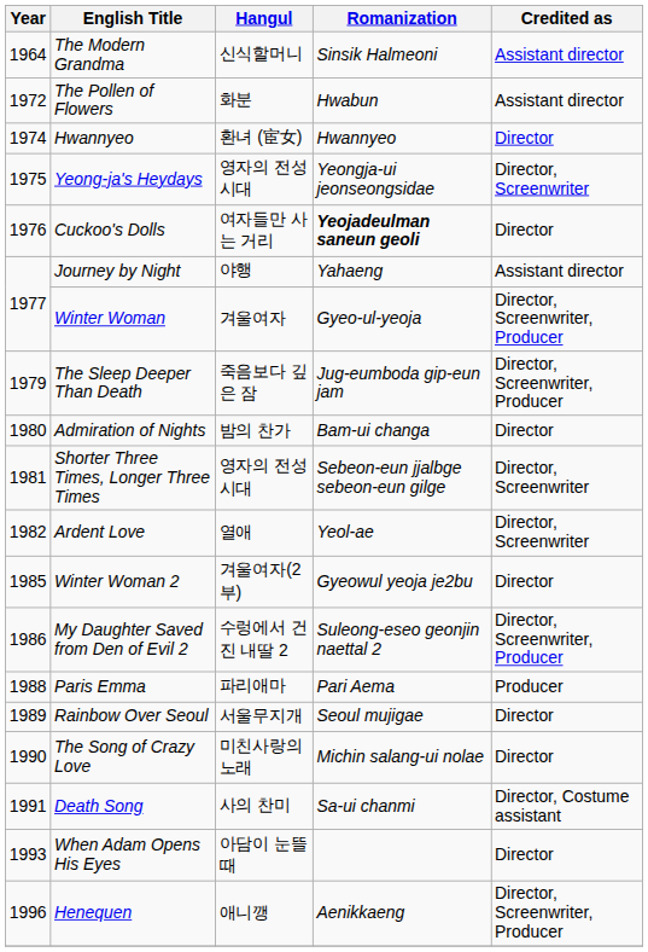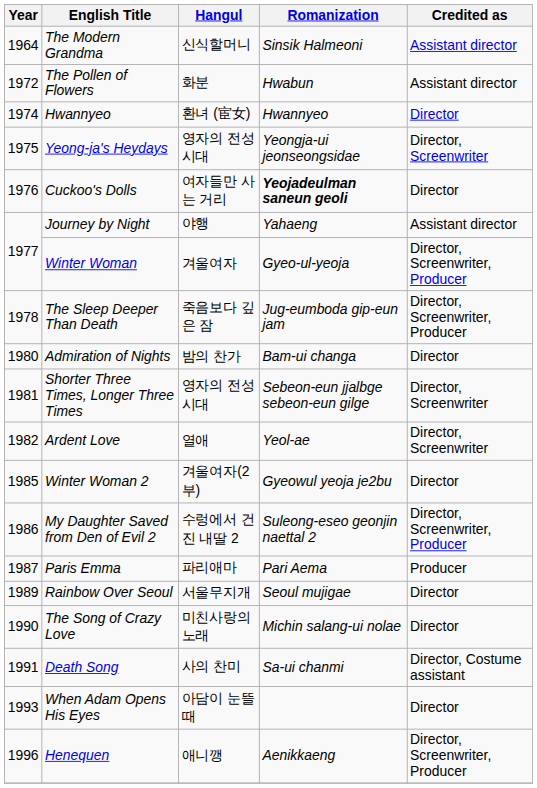 <table class="wikitable">
 <tr>
 <th>Year</th>
 <th>English Title</th>
 <th><a href='#'>Hangul</a></th>
 <th><a href='#'>Romanization</a></th>
 <th>Credited as</th>
 </tr>
 <tr>
 <td>1964</td>
 <td><em>The Modern Grandma</em></td>
 <td>신식할머니</td>
 <td><em>Sinsik Halmeoni</em></td>
 <td><a href='#'>Assistant director</a></td>
 </tr>
 <tr>
 <td>1972</td>
 <td><em>The Pollen of Flowers</em></td>
 <td>화분</td>
 <td><em>Hwabun</em></td>
 <td>Assistant director</td>
 </tr>
 <tr>
 <td>1974</td>
 <td><em>Hwannyeo</em></td>
 <td>환녀 (宦女)</td>
 <td><em>Hwannyeo</em></td>
 <td><a href='#'>Director</a></td>
 </tr>
 <tr>
 <td>1975</td>
 <td><em><a href='#'>Yeong-ja's Heydays</a></em></td>
 <td>영자의 전성시대</td>
 <td><em>Yeongja-ui jeonseongsidae</em></td>
 <td>Director, <a href='#'>Screenwriter</a></td>
 </tr>
 <tr>
 <td>1976</td>
 <td><em>Cuckoo's Dolls</em></td>
 <td>여자들만 사는 거리</td>
 <td><strong><em>Yeojadeulman saneun geoli</em></strong></td>
 <td>Director</td>
 </tr>
 <tr>
 <td rowspan=2>1977</td>
 <td><em>Journey by Night</em></td>
 <td>야행</td>
 <td><em>Yahaeng</em></td>
 <td>Assistant director</td>
 </tr>
 <tr>
 <td><em><a href='#'>Winter Woman</a></em></td>
 <td>겨울여자</td>
 <td><em>Gyeo-ul-yeoja</em></td>
 <td>Director, Screenwriter, <a href='#'>Producer</a></td>
 </tr>
 <tr>
-<td>1979</td>
+<td>1978</td>
 <td><em>The Sleep Deeper Than Death</em></td>
 <td>죽음보다 깊은 잠</td>
 <td><em>Jug-eumboda gip-eun jam</em></td>
 <td>Director, Screenwriter, Producer</td>
 </tr>
 <tr>
 <td>1980</td>
 <td><em>Admiration of Nights</em></td>
 <td>밤의 찬가</td>
 <td><em>Bam-ui changa</em></td>
 <td>Director</td>
 </tr>
 <tr>
 <td>1981</td>
 <td><em>Shorter Three Times, Longer Three Times</em> </td>
 <td>영자의 전성시대</td>
 <td><em>Sebeon-eun jjalbge sebeon-eun gilge</em></td>
 <td>Director, Screenwriter</td>
 </tr>
 <tr>
 <td>1982</td>
 <td><em>Ardent Love</em></td>
 <td>열애</td>
 <td><em>Yeol-ae</em></td>
 <td>Director, Screenwriter</td>
 </tr>
 <tr>
 <td>1985</td>
 <td><em>Winter Woman 2</em></td>
 <td>겨울여자(2부)</td>
 <td><em>Gyeowul yeoja je2bu</em></td>
 <td>Director</td>
 </tr>
 <tr>
 <td>1986</td>
 <td><em>My Daughter Saved from Den of Evil 2</em></td>
 <td>수렁에서 건진 내딸 2</td>
 <td><em>Suleong-eseo geonjin naettal 2</em></td>
 <td>Director, Screenwriter, <a href='#'>Producer</a></td>
 </tr>
 <tr>
-<td>1988</td>
+<td>1987</td>
 <td><em>Paris Emma</em></td>
 <td>파리애마</td>
 <td><em>Pari Aema</em></td>
 <td>Producer</td>
 </tr>
 <tr>
 <td>1989</td>
 <td><em>Rainbow Over Seoul</em> </td>
 <td>서울무지개</td>
 <td><em>Seoul mujigae</em></td>
 <td>Director</td>
 </tr>
 <tr>
 <td>1990</td>
 <td><em>The Song of Crazy Love</em></td>
 <td>미친사랑의 노래</td>
 <td><em>Michin salang-ui nolae</em></td>
 <td>Director</td>
 </tr>
 <tr>
 <td>1991</td>
 <td><em><a href='#'>Death Song</a></em></td>
 <td>사의 찬미</td>
 <td><em>Sa-ui chanmi</em></td>
 <td>Director, Costume assistant</td>
 </tr>
 <tr>
 <td>1993</td>
 <td><em>When Adam Opens His Eyes</em></td>
 <td>아담이 눈뜰 때</td>
 <td></td>
 <td>Director</td>
 </tr>
 <tr>
 <td>1996</td>
 <td><em><a href='#'>Henequen</a></em></td>
 <td>애니깽</td>
 <td><em>Aenikkaeng</em></td>
 <td>Director, Screenwriter, Producer</td>
 </tr>
 <tr>
 </tr>
 </table>
